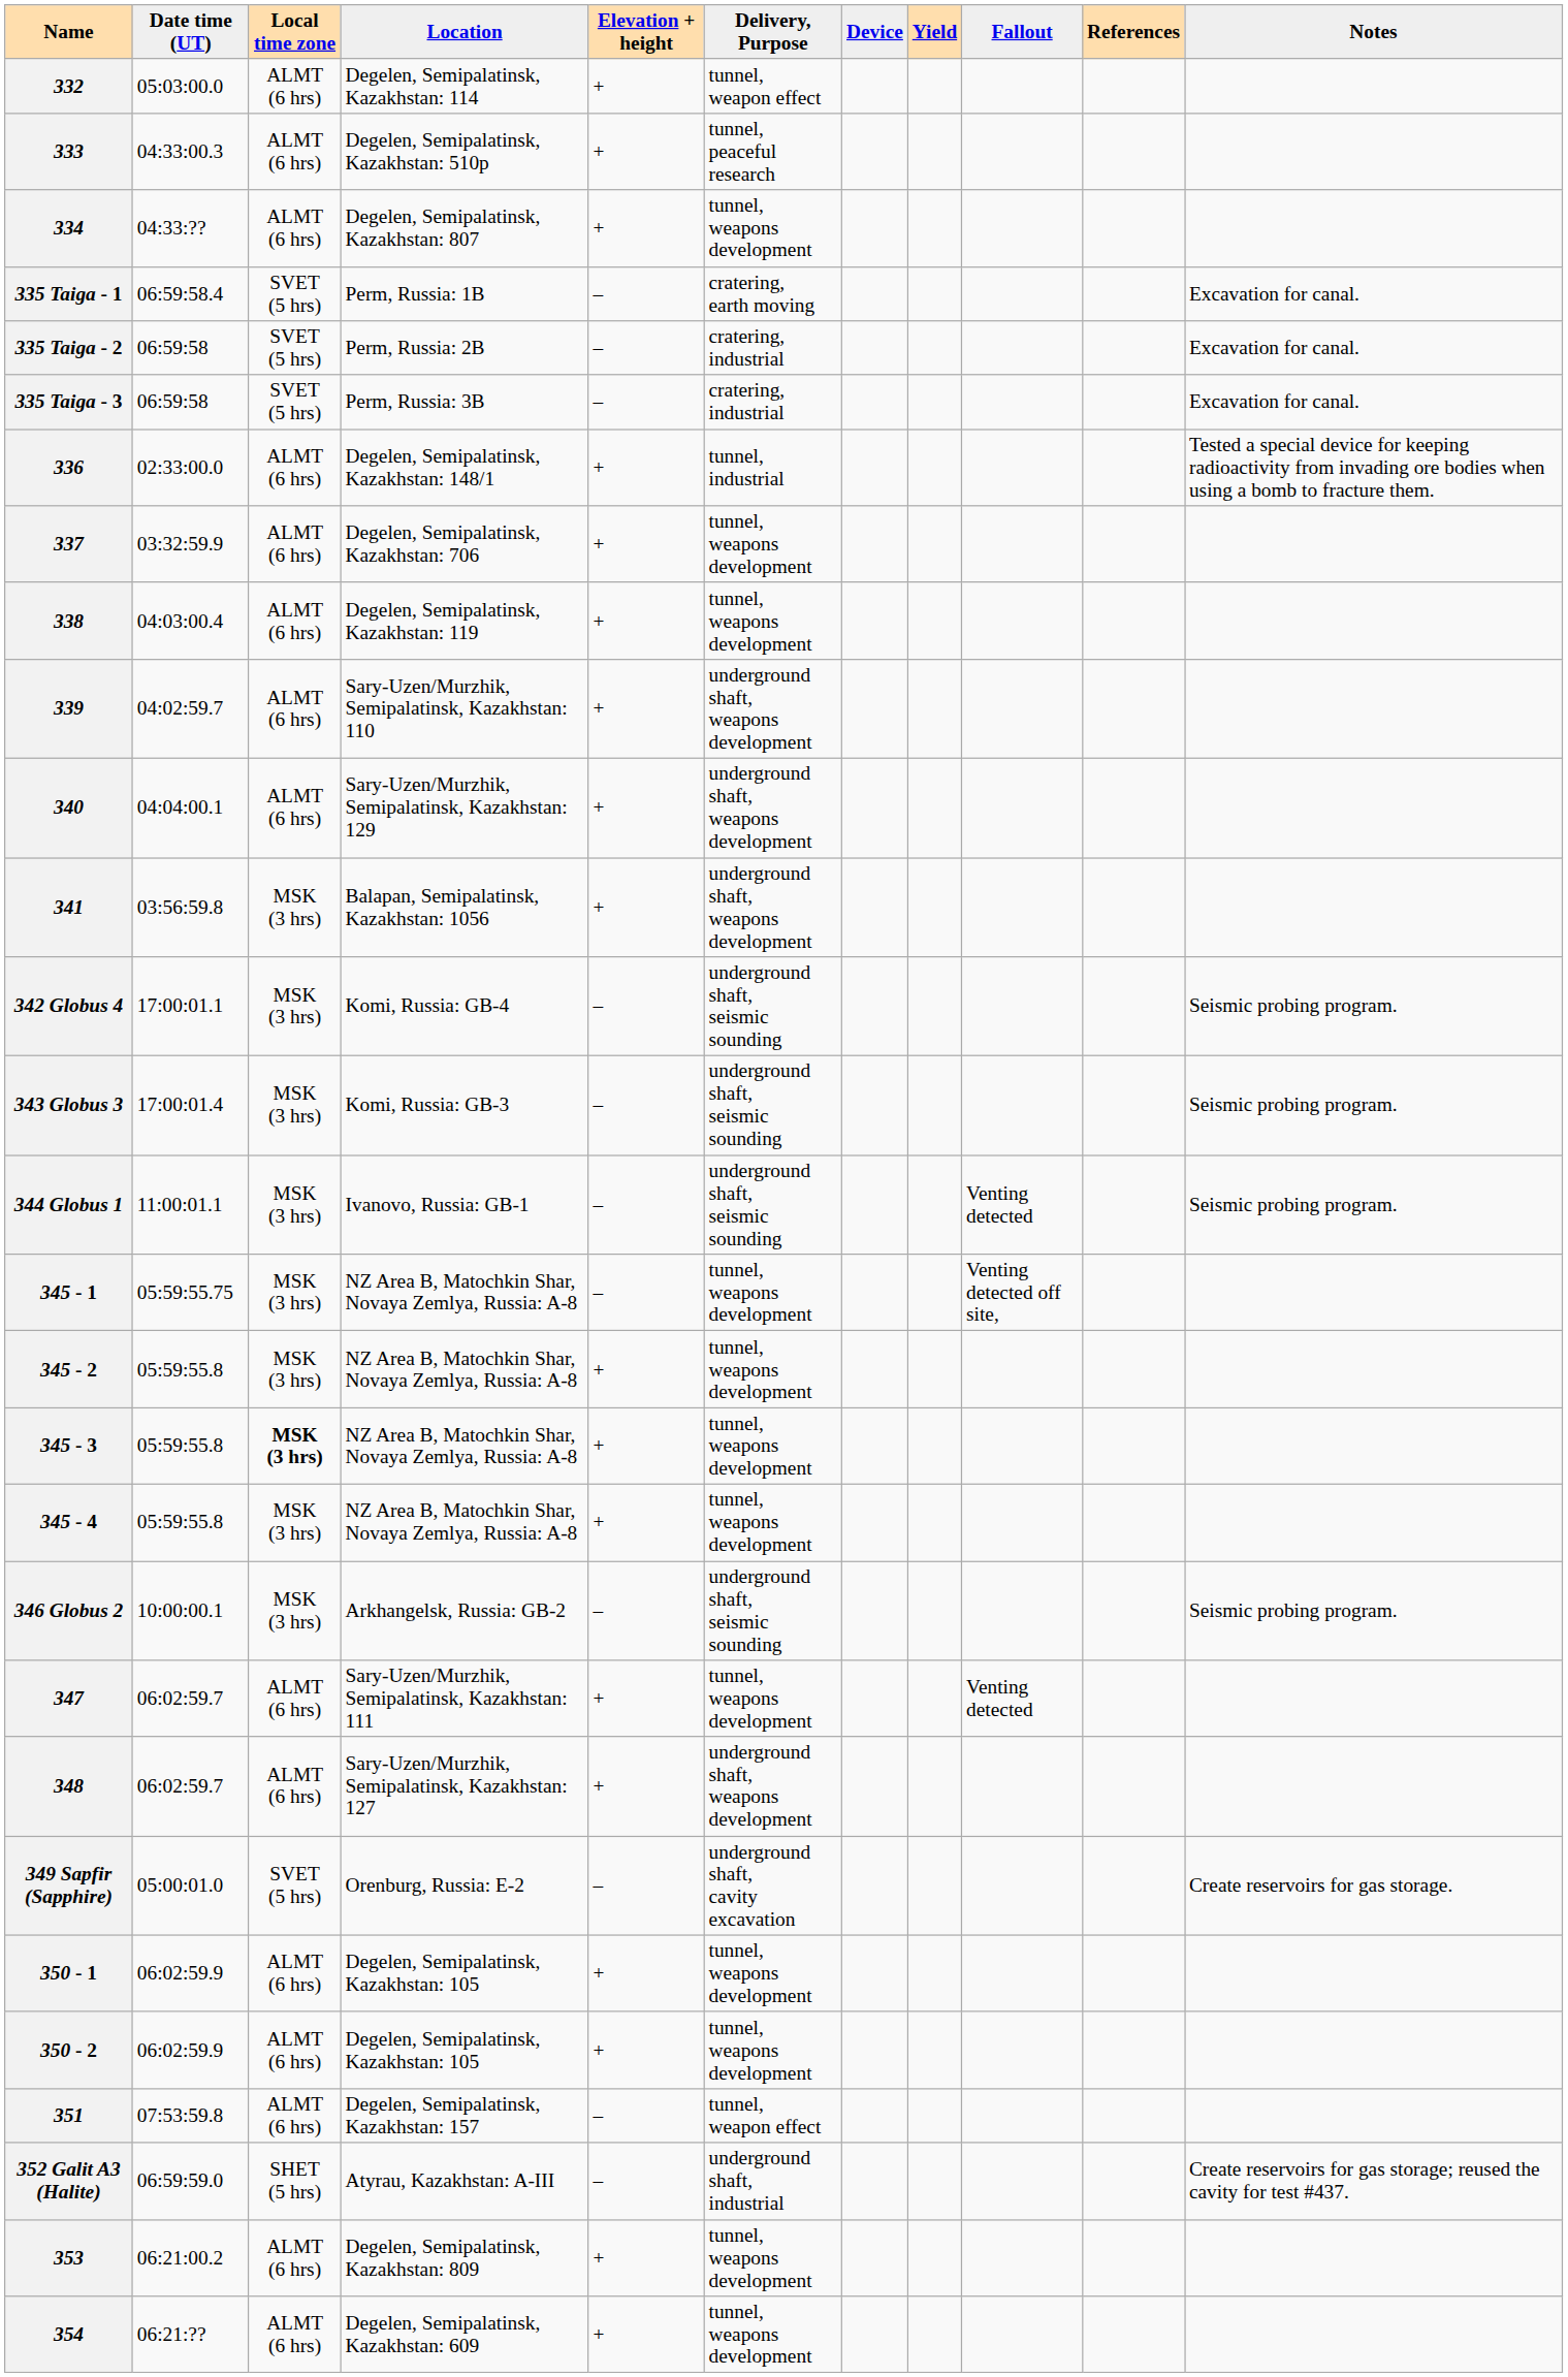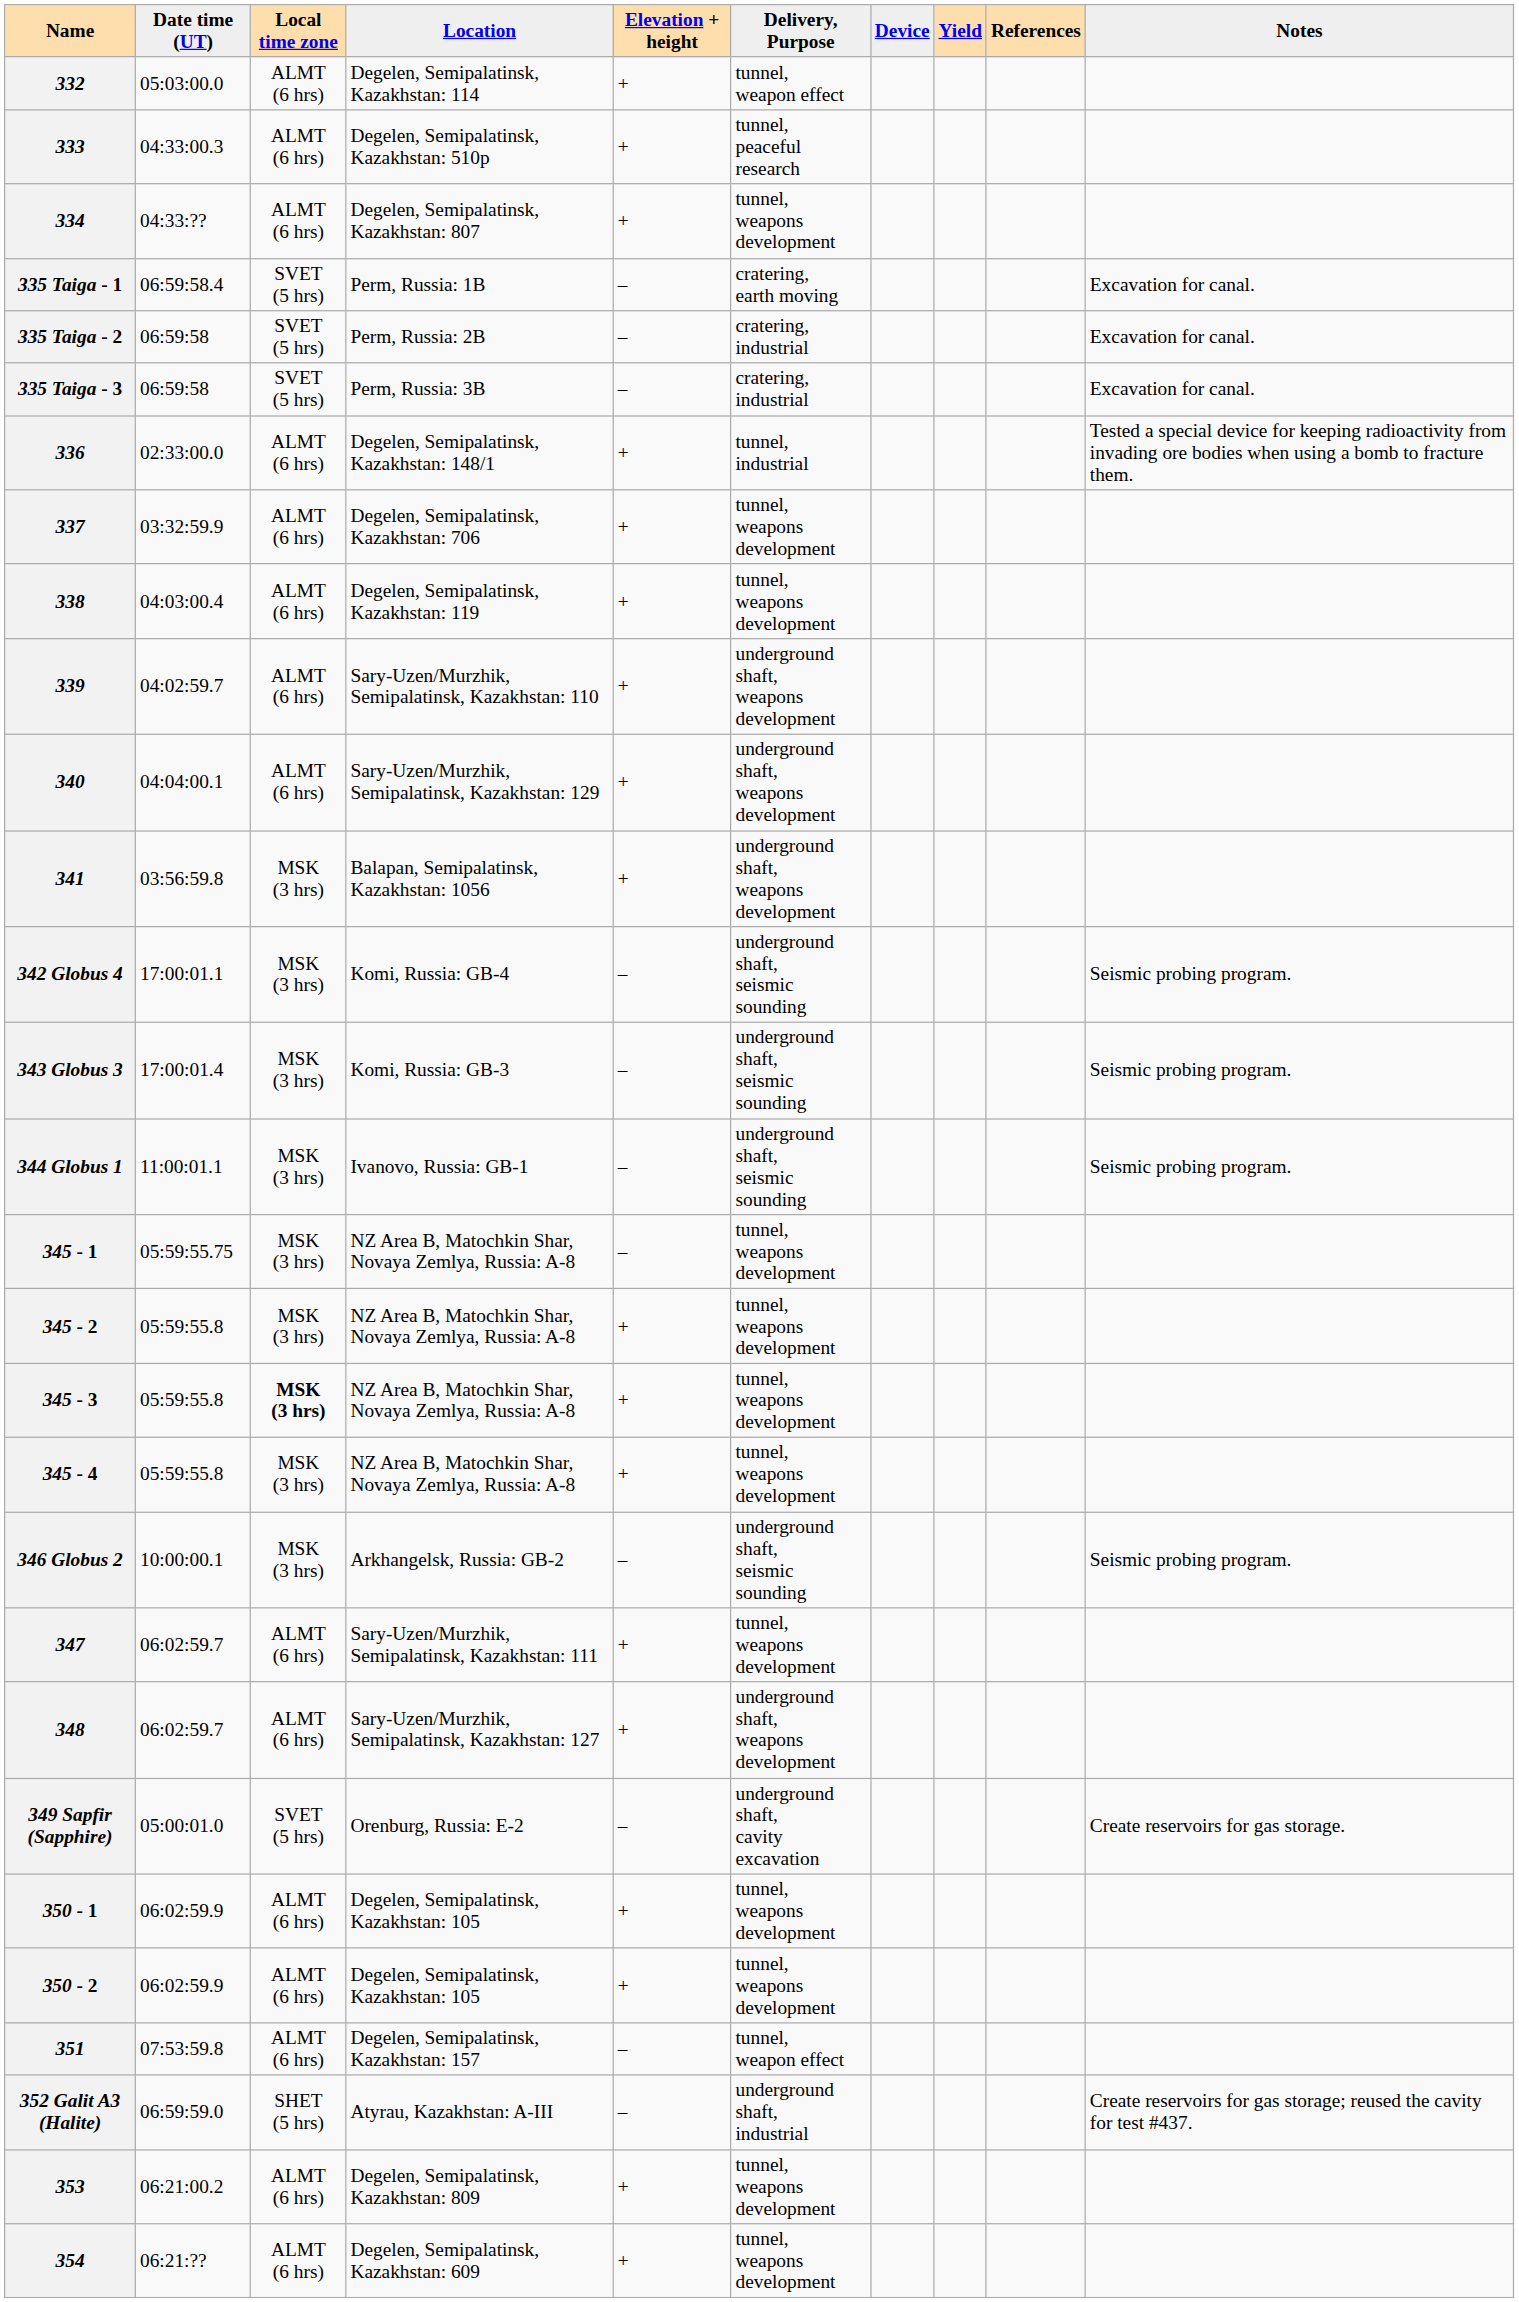 <table class="wikitable sortable">
 <tr>
 <th style="background:#ffdead;">Name </th>
 <th style="background:#efefef;">Date time (<a href='#'>UT</a>)</th>
 <th style="background:#ffdead;">Local <a href='#'>time zone</a></th>
 <th style="background:#efefef;"><a href='#'>Location</a></th>
 <th style="background:#ffdead;"><a href='#'>Elevation</a> + height </th>
 <th style="background:#efefef;">Delivery, <br>Purpose </th>
 <th style="background:#efefef;"><a href='#'>Device</a></th>
 <th style="background:#ffdead;"><a href='#'>Yield</a></th>
-<th style="background:#efefef;" class="unsortable"><a href='#'>Fallout</a></th>
 <th style="background:#ffdead;" class="unsortable">References</th>
 <th style="background:#efefef;" class="unsortable">Notes</th>
 </tr>
 <tr>
 <th><em>332</em></th>
 <td> 05:03:00.0</td>
 <td style="text-align:center;">ALMT (6 hrs)<br></td>
 <td>Degelen, Semipalatinsk, Kazakhstan: 114 </td>
 <td> +</td>
 <td>tunnel,<br>weapon effect</td>
 <td></td>
 <td style="text-align:center;"></td>
 <td></td>
 <td></td>
-<td></td>
 </tr>
 <tr>
 <th><em>333</em></th>
 <td> 04:33:00.3</td>
 <td style="text-align:center;">ALMT (6 hrs)<br></td>
 <td>Degelen, Semipalatinsk, Kazakhstan: 510p </td>
 <td> +</td>
 <td>tunnel,<br>peaceful research</td>
 <td></td>
 <td style="text-align:center;"></td>
-<td></td>
 <td></td>
 <td></td>
 </tr>
 <tr>
 <th><em>334</em></th>
 <td> 04:33:??</td>
 <td style="text-align:center;">ALMT (6 hrs)<br></td>
 <td>Degelen, Semipalatinsk, Kazakhstan: 807 </td>
 <td> +</td>
 <td>tunnel,<br>weapons development</td>
 <td></td>
 <td style="text-align:center;"></td>
 <td></td>
 <td></td>
-<td></td>
 </tr>
 <tr>
 <th><em>335 Taiga</em> - 1</th>
 <td> 06:59:58.4</td>
 <td style="text-align:center;">SVET (5 hrs)<br></td>
 <td>Perm, Russia: 1B </td>
 <td> – </td>
 <td>cratering,<br>earth moving</td>
 <td></td>
 <td style="text-align:center;"></td>
-<td></td>
 <td></td>
 <td>Excavation for canal.</td>
 </tr>
 <tr>
 <th><em>335 Taiga</em> - 2</th>
 <td> 06:59:58</td>
 <td style="text-align:center;">SVET (5 hrs)<br></td>
 <td>Perm, Russia: 2B </td>
 <td> – </td>
 <td>cratering,<br>industrial</td>
 <td></td>
 <td style="text-align:center;"></td>
 <td></td>
-<td></td>
 <td>Excavation for canal.</td>
 </tr>
 <tr>
 <th><em>335 Taiga</em> - 3</th>
 <td> 06:59:58</td>
 <td style="text-align:center;">SVET (5 hrs)<br></td>
 <td>Perm, Russia: 3B </td>
 <td> – </td>
 <td>cratering,<br>industrial</td>
 <td></td>
 <td style="text-align:center;"></td>
 <td></td>
-<td></td>
 <td>Excavation for canal.</td>
 </tr>
 <tr>
 <th><em>336</em></th>
 <td> 02:33:00.0</td>
 <td style="text-align:center;">ALMT (6 hrs)<br></td>
 <td>Degelen, Semipalatinsk, Kazakhstan: 148/1 </td>
 <td> +</td>
 <td>tunnel,<br>industrial</td>
 <td></td>
 <td style="text-align:center;"></td>
-<td></td>
 <td></td>
 <td>Tested a special device for keeping radioactivity from invading ore bodies when using a bomb to fracture them.</td>
 </tr>
 <tr>
 <th><em>337</em></th>
 <td> 03:32:59.9</td>
 <td style="text-align:center;">ALMT (6 hrs)<br></td>
 <td>Degelen, Semipalatinsk, Kazakhstan: 706 </td>
 <td> +</td>
 <td>tunnel,<br>weapons development</td>
 <td></td>
 <td style="text-align:center;"></td>
 <td></td>
 <td></td>
-<td></td>
 </tr>
 <tr>
 <th><em>338</em></th>
 <td> 04:03:00.4</td>
 <td style="text-align:center;">ALMT (6 hrs)<br></td>
 <td>Degelen, Semipalatinsk, Kazakhstan: 119 </td>
 <td> +</td>
 <td>tunnel,<br>weapons development</td>
 <td></td>
 <td style="text-align:center;"></td>
-<td></td>
 <td></td>
 <td></td>
 </tr>
 <tr>
 <th><em>339</em></th>
 <td> 04:02:59.7</td>
 <td style="text-align:center;">ALMT (6 hrs)<br></td>
 <td>Sary-Uzen/Murzhik, Semipalatinsk, Kazakhstan: 110 </td>
 <td> +</td>
 <td>underground shaft,<br>weapons development</td>
 <td></td>
 <td style="text-align:center;"></td>
 <td></td>
 <td></td>
-<td></td>
 </tr>
 <tr>
 <th><em>340</em></th>
 <td> 04:04:00.1</td>
 <td style="text-align:center;">ALMT (6 hrs)<br></td>
 <td>Sary-Uzen/Murzhik, Semipalatinsk, Kazakhstan: 129 </td>
 <td> +</td>
 <td>underground shaft,<br>weapons development</td>
 <td></td>
 <td style="text-align:center;"></td>
-<td></td>
 <td></td>
 <td></td>
 </tr>
 <tr>
 <th><em>341</em></th>
 <td> 03:56:59.8</td>
 <td style="text-align:center;">MSK (3 hrs)<br></td>
 <td>Balapan, Semipalatinsk, Kazakhstan: 1056 </td>
 <td> +</td>
 <td>underground shaft,<br>weapons development</td>
 <td></td>
 <td style="text-align:center;"></td>
 <td></td>
 <td></td>
-<td></td>
 </tr>
 <tr>
 <th><em>342 Globus 4</em></th>
 <td> 17:00:01.1</td>
 <td style="text-align:center;">MSK (3 hrs)<br></td>
 <td>Komi, Russia: GB-4 </td>
 <td> – </td>
 <td>underground shaft,<br>seismic sounding</td>
 <td></td>
 <td style="text-align:center;"></td>
-<td></td>
 <td></td>
 <td>Seismic probing program.</td>
 </tr>
 <tr>
 <th><em>343 Globus 3</em></th>
 <td> 17:00:01.4</td>
 <td style="text-align:center;">MSK (3 hrs)<br></td>
 <td>Komi, Russia: GB-3 </td>
 <td> – </td>
 <td>underground shaft,<br>seismic sounding</td>
 <td></td>
 <td style="text-align:center;"></td>
 <td></td>
-<td></td>
 <td>Seismic probing program.</td>
 </tr>
 <tr>
 <th><em>344 Globus 1</em></th>
 <td> 11:00:01.1</td>
 <td style="text-align:center;">MSK (3 hrs)<br></td>
 <td>Ivanovo, Russia: GB-1 </td>
 <td> – </td>
 <td>underground shaft,<br>seismic sounding</td>
 <td></td>
 <td style="text-align:center;"></td>
-<td>Venting detected</td>
 <td></td>
 <td>Seismic probing program.</td>
 </tr>
 <tr>
 <th><em>345</em> - 1</th>
 <td> 05:59:55.75</td>
 <td style="text-align:center;">MSK (3 hrs)<br></td>
 <td>NZ Area B, Matochkin Shar, Novaya Zemlya, Russia: A-8 </td>
 <td> – </td>
 <td>tunnel,<br>weapons development</td>
 <td></td>
 <td style="text-align:center;"></td>
-<td>Venting detected off site, </td>
 <td></td>
 <td></td>
 </tr>
 <tr>
 <th><em>345</em> - 2</th>
 <td> 05:59:55.8</td>
 <td style="text-align:center;">MSK (3 hrs)<br></td>
 <td>NZ Area B, Matochkin Shar, Novaya Zemlya, Russia: A-8 </td>
 <td> +</td>
 <td>tunnel,<br>weapons development</td>
 <td></td>
 <td style="text-align:center;"></td>
 <td></td>
 <td></td>
-<td></td>
 </tr>
 <tr>
 <th><em>345</em> - 3</th>
 <td> 05:59:55.8</td>
 <td style="text-align:center;"><strong>MSK (3 hrs)<br></strong></td>
 <td>NZ Area B, Matochkin Shar, Novaya Zemlya, Russia: A-8 </td>
 <td> +</td>
 <td>tunnel,<br>weapons development</td>
 <td></td>
 <td style="text-align:center;"></td>
-<td></td>
 <td></td>
 <td></td>
 </tr>
 <tr>
 <th><em>345</em> - 4</th>
 <td> 05:59:55.8</td>
 <td style="text-align:center;">MSK (3 hrs)<br></td>
 <td>NZ Area B, Matochkin Shar, Novaya Zemlya, Russia: A-8 </td>
 <td> +</td>
 <td>tunnel,<br>weapons development</td>
 <td></td>
 <td style="text-align:center;"></td>
 <td></td>
 <td></td>
-<td></td>
 </tr>
 <tr>
 <th><em>346 Globus 2</em></th>
 <td> 10:00:00.1</td>
 <td style="text-align:center;">MSK (3 hrs)<br></td>
 <td>Arkhangelsk, Russia: GB-2 </td>
 <td> – </td>
 <td>underground shaft,<br>seismic sounding</td>
 <td></td>
 <td style="text-align:center;"></td>
-<td></td>
 <td></td>
 <td>Seismic probing program.</td>
 </tr>
 <tr>
 <th><em>347</em></th>
 <td> 06:02:59.7</td>
 <td style="text-align:center;">ALMT (6 hrs)<br></td>
 <td>Sary-Uzen/Murzhik, Semipalatinsk, Kazakhstan: 111 </td>
 <td> +</td>
 <td>tunnel,<br>weapons development</td>
 <td></td>
 <td style="text-align:center;"></td>
-<td>Venting detected</td>
 <td></td>
 <td></td>
 </tr>
 <tr>
 <th><em>348</em></th>
 <td> 06:02:59.7</td>
 <td style="text-align:center;">ALMT (6 hrs)<br></td>
 <td>Sary-Uzen/Murzhik, Semipalatinsk, Kazakhstan: 127 </td>
 <td> +</td>
 <td>underground shaft,<br>weapons development</td>
 <td></td>
 <td style="text-align:center;"></td>
 <td></td>
 <td></td>
-<td></td>
 </tr>
 <tr>
 <th><em>349 Sapfir (Sapphire)</em></th>
 <td> 05:00:01.0</td>
 <td style="text-align:center;">SVET (5 hrs)<br></td>
 <td>Orenburg, Russia: E-2 </td>
 <td> – </td>
 <td>underground shaft,<br>cavity excavation</td>
 <td></td>
 <td style="text-align:center;"></td>
-<td></td>
 <td></td>
 <td>Create reservoirs for gas storage.</td>
 </tr>
 <tr>
 <th><em>350</em> - 1</th>
 <td> 06:02:59.9</td>
 <td style="text-align:center;">ALMT (6 hrs)<br></td>
 <td>Degelen, Semipalatinsk, Kazakhstan: 105 </td>
 <td> +</td>
 <td>tunnel,<br>weapons development</td>
 <td></td>
 <td style="text-align:center;"></td>
 <td></td>
 <td></td>
-<td></td>
 </tr>
 <tr>
 <th><em>350</em> - 2</th>
 <td> 06:02:59.9</td>
 <td style="text-align:center;">ALMT (6 hrs)<br></td>
 <td>Degelen, Semipalatinsk, Kazakhstan: 105 </td>
 <td> +</td>
 <td>tunnel,<br>weapons development</td>
 <td></td>
 <td style="text-align:center;"></td>
-<td></td>
 <td></td>
 <td></td>
 </tr>
 <tr>
 <th><em>351</em></th>
 <td> 07:53:59.8</td>
 <td style="text-align:center;">ALMT (6 hrs)<br></td>
 <td>Degelen, Semipalatinsk, Kazakhstan: 157 </td>
 <td> – </td>
 <td>tunnel,<br>weapon effect</td>
 <td></td>
 <td style="text-align:center;"></td>
 <td></td>
 <td></td>
-<td></td>
 </tr>
 <tr>
 <th><em>352 Galit A3 (Halite)</em></th>
 <td> 06:59:59.0</td>
 <td style="text-align:center;">SHET (5 hrs)<br></td>
 <td>Atyrau, Kazakhstan: A-III </td>
 <td> – </td>
 <td>underground shaft,<br>industrial</td>
 <td></td>
 <td style="text-align:center;"></td>
-<td></td>
 <td></td>
 <td>Create reservoirs for gas storage; reused the cavity for test #437.</td>
 </tr>
 <tr>
 <th><em>353</em></th>
 <td> 06:21:00.2</td>
 <td style="text-align:center;">ALMT (6 hrs)<br></td>
 <td>Degelen, Semipalatinsk, Kazakhstan: 809 </td>
 <td> +</td>
 <td>tunnel,<br>weapons development</td>
 <td></td>
 <td style="text-align:center;"></td>
 <td></td>
 <td></td>
-<td></td>
 </tr>
 <tr>
 <th><em>354</em></th>
 <td> 06:21:??</td>
 <td style="text-align:center;">ALMT (6 hrs)<br></td>
 <td>Degelen, Semipalatinsk, Kazakhstan: 609 </td>
 <td> +</td>
 <td>tunnel,<br>weapons development</td>
 <td></td>
 <td style="text-align:center;"></td>
 <td></td>
 <td></td>
-<td></td>
 </tr>
 </table>
